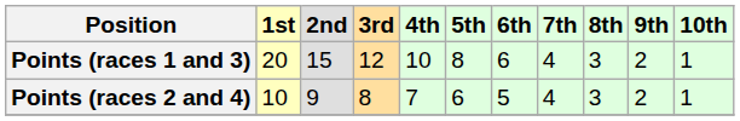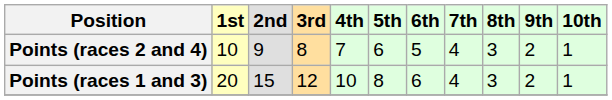 <table class="wikitable sortable" style="font-size:85%">
 <tr>
 <th>Position</th>
 <td style="background-color:#ffffbf"><strong>1st</strong></td>
 <td style="background-color:#dfdfdf"><strong>2nd</strong></td>
 <td style="background-color:#ffdf9f"><strong>3rd</strong></td>
 <td style="background-color:#dfffdf"><strong>4th</strong></td>
 <td style="background-color:#dfffdf"><strong>5th</strong></td>
 <td style="background-color:#dfffdf"><strong>6th</strong></td>
 <td style="background-color:#dfffdf"><strong>7th</strong></td>
 <td style="background-color:#dfffdf"><strong>8th</strong></td>
 <td style="background-color:#dfffdf"><strong>9th</strong></td>
 <td style="background-color:#dfffdf"><strong>10th</strong></td>
 </tr>
 <tr>
+<th>Points (races 2 and 4)</th>
+<td style="background-color:#ffffbf">10</td>
+<td style="background-color:#dfdfdf">9</td>
+<td style="background-color:#ffdf9f">8</td>
+<td style="background-color:#dfffdf">7</td>
+<td style="background-color:#dfffdf">6</td>
+<td style="background-color:#dfffdf">5</td>
+<td style="background-color:#dfffdf">4</td>
+<td style="background-color:#dfffdf">3</td>
+<td style="background-color:#dfffdf">2</td>
+<td style="background-color:#dfffdf">1</td>
+</tr>
+<tr>
 <th>Points (races 1 and 3)</th>
 <td style="background-color:#ffffbf">20</td>
 <td style="background-color:#dfdfdf">15</td>
 <td style="background-color:#ffdf9f">12</td>
 <td style="background-color:#dfffdf">10</td>
 <td style="background-color:#dfffdf">8</td>
 <td style="background-color:#dfffdf">6</td>
 <td style="background-color:#dfffdf">4</td>
 <td style="background-color:#dfffdf">3</td>
 <td style="background-color:#dfffdf">2</td>
 <td style="background-color:#dfffdf">1</td>
 </tr>
 <tr>
-<th>Points (races 2 and 4)</th>
-<td style="background-color:#ffffbf">10</td>
-<td style="background-color:#dfdfdf">9</td>
-<td style="background-color:#ffdf9f">8</td>
-<td style="background-color:#dfffdf">7</td>
-<td style="background-color:#dfffdf">6</td>
-<td style="background-color:#dfffdf">5</td>
-<td style="background-color:#dfffdf">4</td>
-<td style="background-color:#dfffdf">3</td>
-<td style="background-color:#dfffdf">2</td>
-<td style="background-color:#dfffdf">1</td>
-</tr>
-<tr>
 </tr>
 </table>
